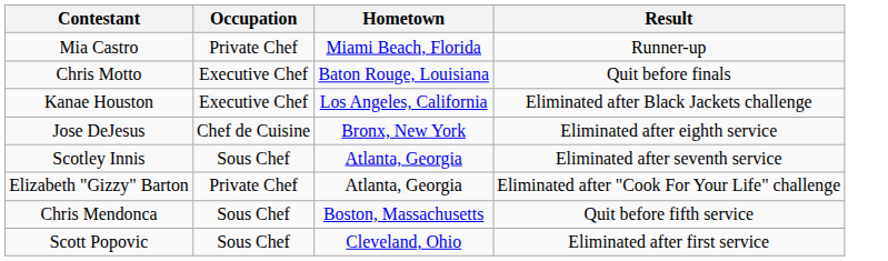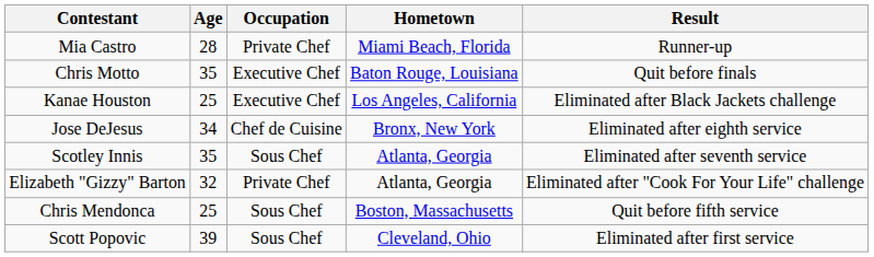 <table class="wikitable sortable plainrowheaders" style= "text-align:center;" >
 <tr>
 <th scope="col">Contestant</th>
+<th scope="col">Age</th>
 <th scope="col">Occupation</th>
 <th scope="col">Hometown</th>
 <th scope="col">Result</th>
 </tr>
 <tr>
 <td scope="row">Mia Castro</td>
+<td>28</td>
 <td>Private Chef</td>
 <td><a href='#'>Miami Beach, Florida</a></td>
 <td>Runner-up</td>
 </tr>
 <tr>
 <td scope="row">Chris Motto</td>
+<td>35</td>
 <td>Executive Chef</td>
 <td><a href='#'>Baton Rouge, Louisiana</a></td>
 <td>Quit before finals</td>
 </tr>
 <tr>
 <td scope="row">Kanae Houston</td>
+<td>25</td>
 <td>Executive Chef</td>
 <td><a href='#'>Los Angeles, California</a></td>
 <td>Eliminated after Black Jackets challenge</td>
 </tr>
 <tr>
 <td scope="row">Jose DeJesus</td>
+<td>34</td>
 <td>Chef de Cuisine</td>
 <td><a href='#'>Bronx, New York</a></td>
 <td>Eliminated after eighth service</td>
 </tr>
 <tr>
 <td scope="row">Scotley Innis</td>
+<td>35</td>
 <td>Sous Chef</td>
 <td><a href='#'>Atlanta, Georgia</a></td>
 <td>Eliminated after seventh service</td>
 </tr>
 <tr>
 <td scope="row">Elizabeth "Gizzy" Barton</td>
+<td>32</td>
 <td>Private Chef</td>
 <td>Atlanta, Georgia</td>
 <td>Eliminated after "Cook For Your Life" challenge</td>
 </tr>
 <tr>
 <td scope="row">Chris Mendonca</td>
+<td>25</td>
 <td>Sous Chef</td>
 <td><a href='#'>Boston, Massachusetts</a></td>
 <td>Quit before fifth service</td>
 </tr>
 <tr>
 <td scope="row">Scott Popovic</td>
+<td>39</td>
 <td>Sous Chef</td>
 <td><a href='#'>Cleveland, Ohio</a></td>
 <td>Eliminated after first service</td>
 </tr>
 </table>
